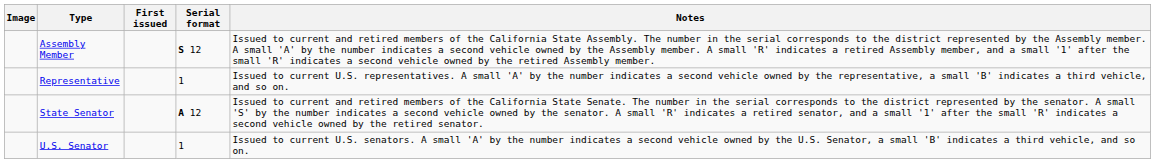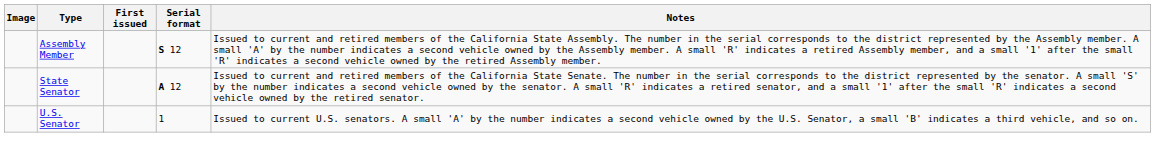 <table class=wikitable>
 <tr>
 <th>Image</th>
 <th>Type</th>
 <th>First issued</th>
 <th>Serial format</th>
 <th>Notes</th>
 </tr>
 <tr>
 <td></td>
 <td><a href='#'>Assembly Member</a></td>
 <td></td>
 <td><span><strong>S</strong></span> 12</td>
 <td>Issued to current and retired members of the California State Assembly. The number in the serial corresponds to the district represented by the Assembly member. A small 'A' by the number indicates a second vehicle owned by the Assembly member. A small 'R' indicates a retired Assembly member, and a small '1' after the small 'R' indicates a second vehicle owned by the retired Assembly member.</td>
 </tr>
 <tr>
 <td></td>
-<td><a href='#'>Representative</a></td>
-<td></td>
-<td> 1</td>
-<td>Issued to current U.S. representatives. A small 'A' by the number indicates a second vehicle owned by the representative, a small 'B' indicates a third vehicle, and so on.</td>
-</tr>
-<tr>
-<td></td>
 <td><a href='#'>State Senator</a></td>
 <td></td>
 <td><span><strong>A</strong></span> 12</td>
 <td>Issued to current and retired members of the California State Senate. The number in the serial corresponds to the district represented by the senator. A small 'S' by the number indicates a second vehicle owned by the senator. A small 'R' indicates a retired senator, and a small '1' after the small 'R' indicates a second vehicle owned by the retired senator.</td>
 </tr>
 <tr>
 <td></td>
 <td><a href='#'>U.S. Senator</a></td>
 <td></td>
 <td> 1</td>
 <td>Issued to current U.S. senators. A small 'A' by the number indicates a second vehicle owned by the U.S. Senator, a small 'B' indicates a third vehicle, and so on.</td>
 </tr>
 </table>
